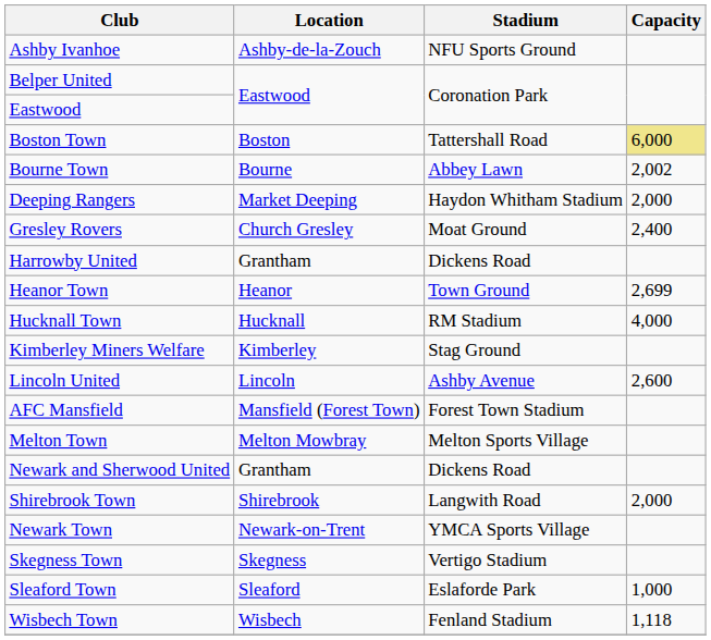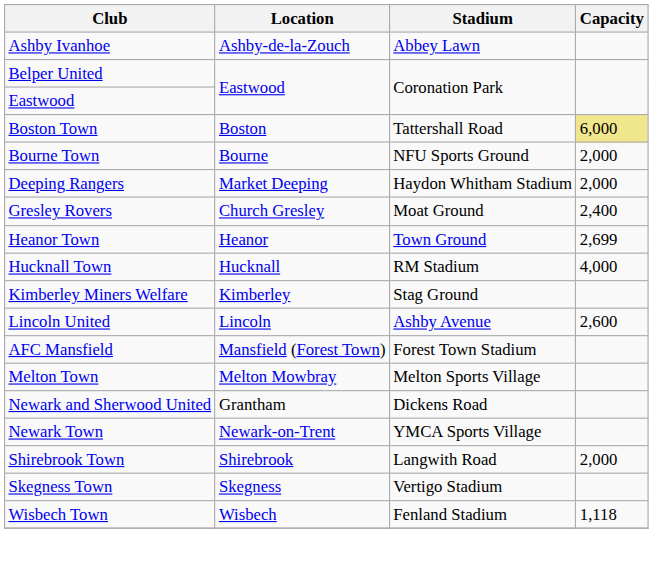 <table class="wikitable sortable" style="font-size:95%">
 <tr>
 <th>Club</th>
 <th>Location</th>
 <th>Stadium</th>
 <th>Capacity</th>
 </tr>
 <tr>
 <td><a href='#'>Ashby Ivanhoe</a></td>
 <td><a href='#'>Ashby-de-la-Zouch</a></td>
-<td>NFU Sports Ground</td>
+<td><a href='#'>Abbey Lawn</a></td>
 <td></td>
 </tr>
 <tr>
 <td><a href='#'>Belper United</a></td>
 <td rowspan=2><a href='#'>Eastwood</a></td>
 <td rowspan=2>Coronation Park</td>
 <td rowspan=2></td>
 </tr>
 <tr>
 <td><a href='#'>Eastwood</a></td>
 </tr>
 <tr>
 <td><a href='#'>Boston Town</a></td>
 <td><a href='#'>Boston</a></td>
 <td>Tattershall Road</td>
 <td style="background: khaki;">6,000</td>
 </tr>
 <tr>
 <td><a href='#'>Bourne Town</a></td>
 <td><a href='#'>Bourne</a></td>
-<td><a href='#'>Abbey Lawn</a></td>
-<td>2,002</td>
+<td>NFU Sports Ground</td>
+<td>2,000</td>
 </tr>
 <tr>
 <td><a href='#'>Deeping Rangers</a></td>
 <td><a href='#'>Market Deeping</a></td>
 <td>Haydon Whitham Stadium</td>
 <td>2,000</td>
 </tr>
 <tr>
 <td><a href='#'>Gresley Rovers</a></td>
 <td><a href='#'>Church Gresley</a></td>
 <td>Moat Ground</td>
 <td>2,400</td>
-</tr>
-<tr>
-<td><a href='#'>Harrowby United</a></td>
-<td>Grantham</td>
-<td>Dickens Road</td>
-<td></td>
 </tr>
 <tr>
 <td><a href='#'>Heanor Town</a></td>
 <td><a href='#'>Heanor</a></td>
 <td><a href='#'>Town Ground</a></td>
 <td>2,699</td>
 </tr>
 <tr>
 <td><a href='#'>Hucknall Town</a></td>
 <td><a href='#'>Hucknall</a></td>
 <td>RM Stadium</td>
 <td>4,000</td>
 </tr>
 <tr>
 <td><a href='#'>Kimberley Miners Welfare</a></td>
 <td><a href='#'>Kimberley</a></td>
 <td>Stag Ground</td>
 <td></td>
 </tr>
 <tr>
 <td><a href='#'>Lincoln United</a></td>
 <td><a href='#'>Lincoln</a></td>
 <td><a href='#'>Ashby Avenue</a></td>
 <td>2,600</td>
 </tr>
 <tr>
 <td><a href='#'>AFC Mansfield</a></td>
 <td><a href='#'>Mansfield</a> (<a href='#'>Forest Town</a>)</td>
 <td>Forest Town Stadium</td>
 <td></td>
 </tr>
 <tr>
 <td><a href='#'>Melton Town</a></td>
 <td><a href='#'>Melton Mowbray</a></td>
 <td>Melton Sports Village</td>
 <td></td>
 </tr>
 <tr>
 <td><a href='#'>Newark and Sherwood United</a></td>
 <td>Grantham</td>
 <td>Dickens Road</td>
 <td></td>
 </tr>
 <tr>
+<td><a href='#'>Newark Town</a></td>
+<td><a href='#'>Newark-on-Trent</a></td>
+<td>YMCA Sports Village</td>
+<td></td>
+</tr>
+<tr>
 <td><a href='#'>Shirebrook Town</a></td>
 <td><a href='#'>Shirebrook</a></td>
 <td>Langwith Road</td>
 <td>2,000</td>
 </tr>
 <tr>
-<td><a href='#'>Newark Town</a></td>
-<td><a href='#'>Newark-on-Trent</a></td>
-<td>YMCA Sports Village</td>
-<td></td>
-</tr>
-<tr>
 <td><a href='#'>Skegness Town</a></td>
 <td><a href='#'>Skegness</a></td>
 <td>Vertigo Stadium</td>
 <td></td>
-</tr>
-<tr>
-<td><a href='#'>Sleaford Town</a></td>
-<td><a href='#'>Sleaford</a></td>
-<td>Eslaforde Park</td>
-<td>1,000</td>
 </tr>
 <tr>
 <td><a href='#'>Wisbech Town</a></td>
 <td><a href='#'>Wisbech</a></td>
 <td>Fenland Stadium</td>
 <td>1,118</td>
 </tr>
 <tr>
 </tr>
 </table>
